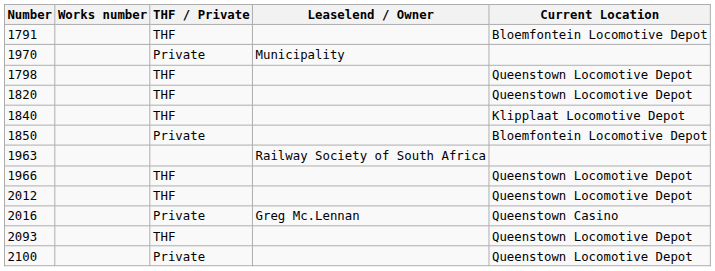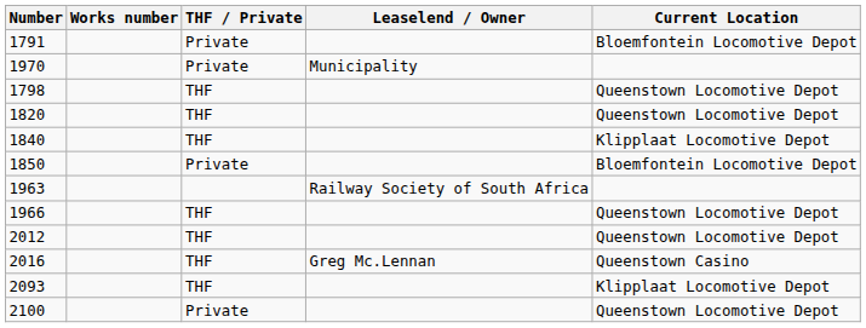 <table class="wikitable">
 <tr>
 <th>Number</th>
 <th>Works number</th>
 <th>THF / Private</th>
 <th>Leaselend / Owner</th>
 <th>Current Location</th>
 </tr>
 <tr>
 <td>1791</td>
 <td></td>
-<td>THF</td>
+<td>Private</td>
 <td></td>
 <td>Bloemfontein Locomotive Depot</td>
 </tr>
 <tr>
 <td>1970</td>
 <td></td>
 <td>Private</td>
 <td>Municipality</td>
 <td></td>
 </tr>
 <tr>
 <td>1798</td>
 <td></td>
 <td>THF</td>
 <td></td>
 <td>Queenstown Locomotive Depot</td>
 </tr>
 <tr>
 <td>1820</td>
 <td></td>
 <td>THF</td>
 <td></td>
 <td>Queenstown Locomotive Depot</td>
 </tr>
 <tr>
 <td>1840</td>
 <td></td>
 <td>THF</td>
 <td></td>
 <td>Klipplaat Locomotive Depot</td>
 </tr>
 <tr>
 <td>1850</td>
 <td></td>
 <td>Private</td>
 <td></td>
 <td>Bloemfontein Locomotive Depot</td>
 </tr>
 <tr>
 <td>1963</td>
 <td></td>
 <td></td>
 <td>Railway Society of South Africa</td>
 <td></td>
 </tr>
 <tr>
 <td>1966</td>
 <td></td>
 <td>THF</td>
 <td></td>
 <td>Queenstown Locomotive Depot</td>
 </tr>
 <tr>
 <td>2012</td>
 <td></td>
 <td>THF</td>
 <td></td>
 <td>Queenstown Locomotive Depot</td>
 </tr>
 <tr>
 <td>2016</td>
 <td></td>
-<td>Private</td>
+<td>THF</td>
 <td>Greg Mc.Lennan</td>
 <td>Queenstown Casino</td>
 </tr>
 <tr>
 <td>2093</td>
 <td></td>
 <td>THF</td>
 <td></td>
-<td>Queenstown Locomotive Depot</td>
+<td>Klipplaat Locomotive Depot</td>
 </tr>
 <tr>
 <td>2100</td>
 <td></td>
 <td>Private</td>
 <td></td>
 <td>Queenstown Locomotive Depot</td>
 </tr>
 </table>
